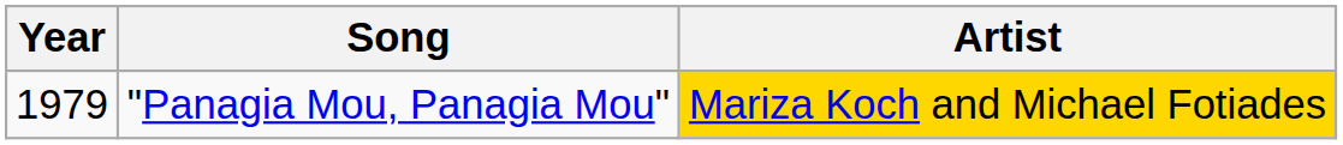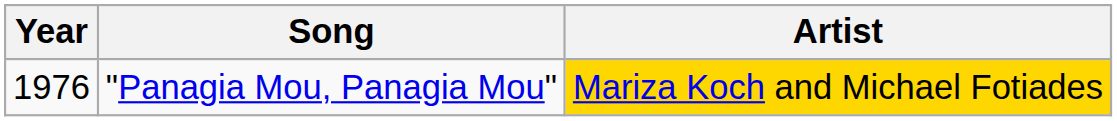 <table class="wikitable sortable">
 <tr>
 <th>Year</th>
 <th>Song</th>
 <th>Artist</th>
 </tr>
 <tr>
-<td>1979</td>
+<td>1976</td>
 <td>"<a href='#'>Panagia Mou, Panagia Mou</a>"</td>
 <td style="background: gold;"><a href='#'>Mariza Koch</a> and Michael Fotiades</td>
 </tr>
 </table>
